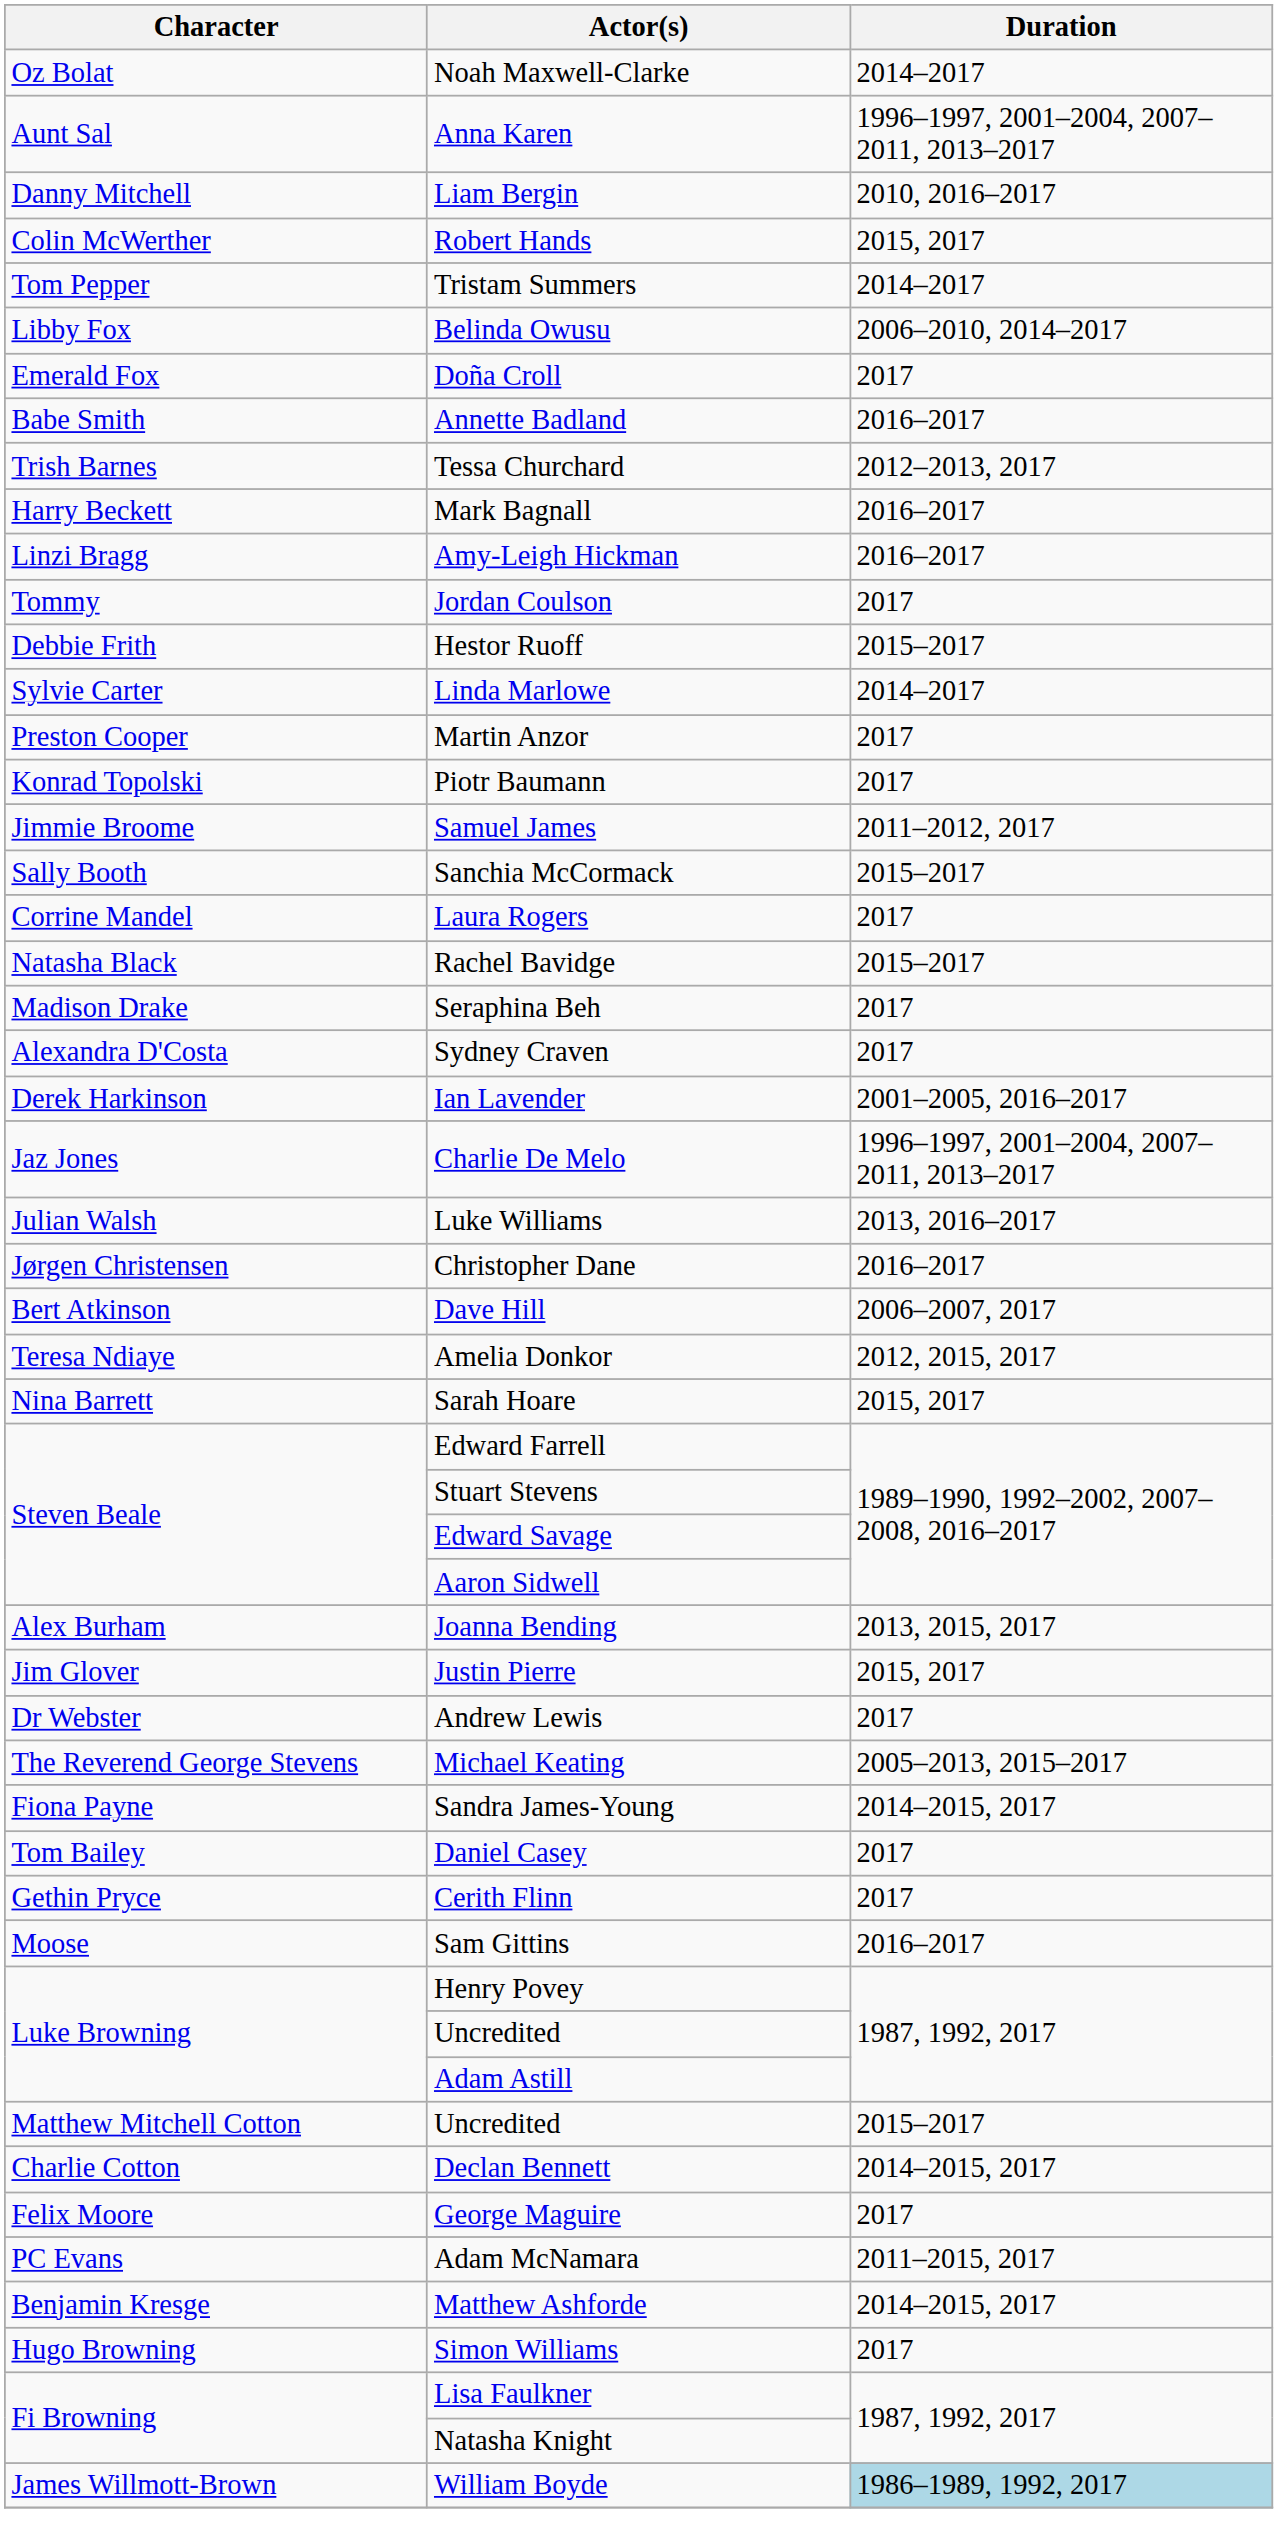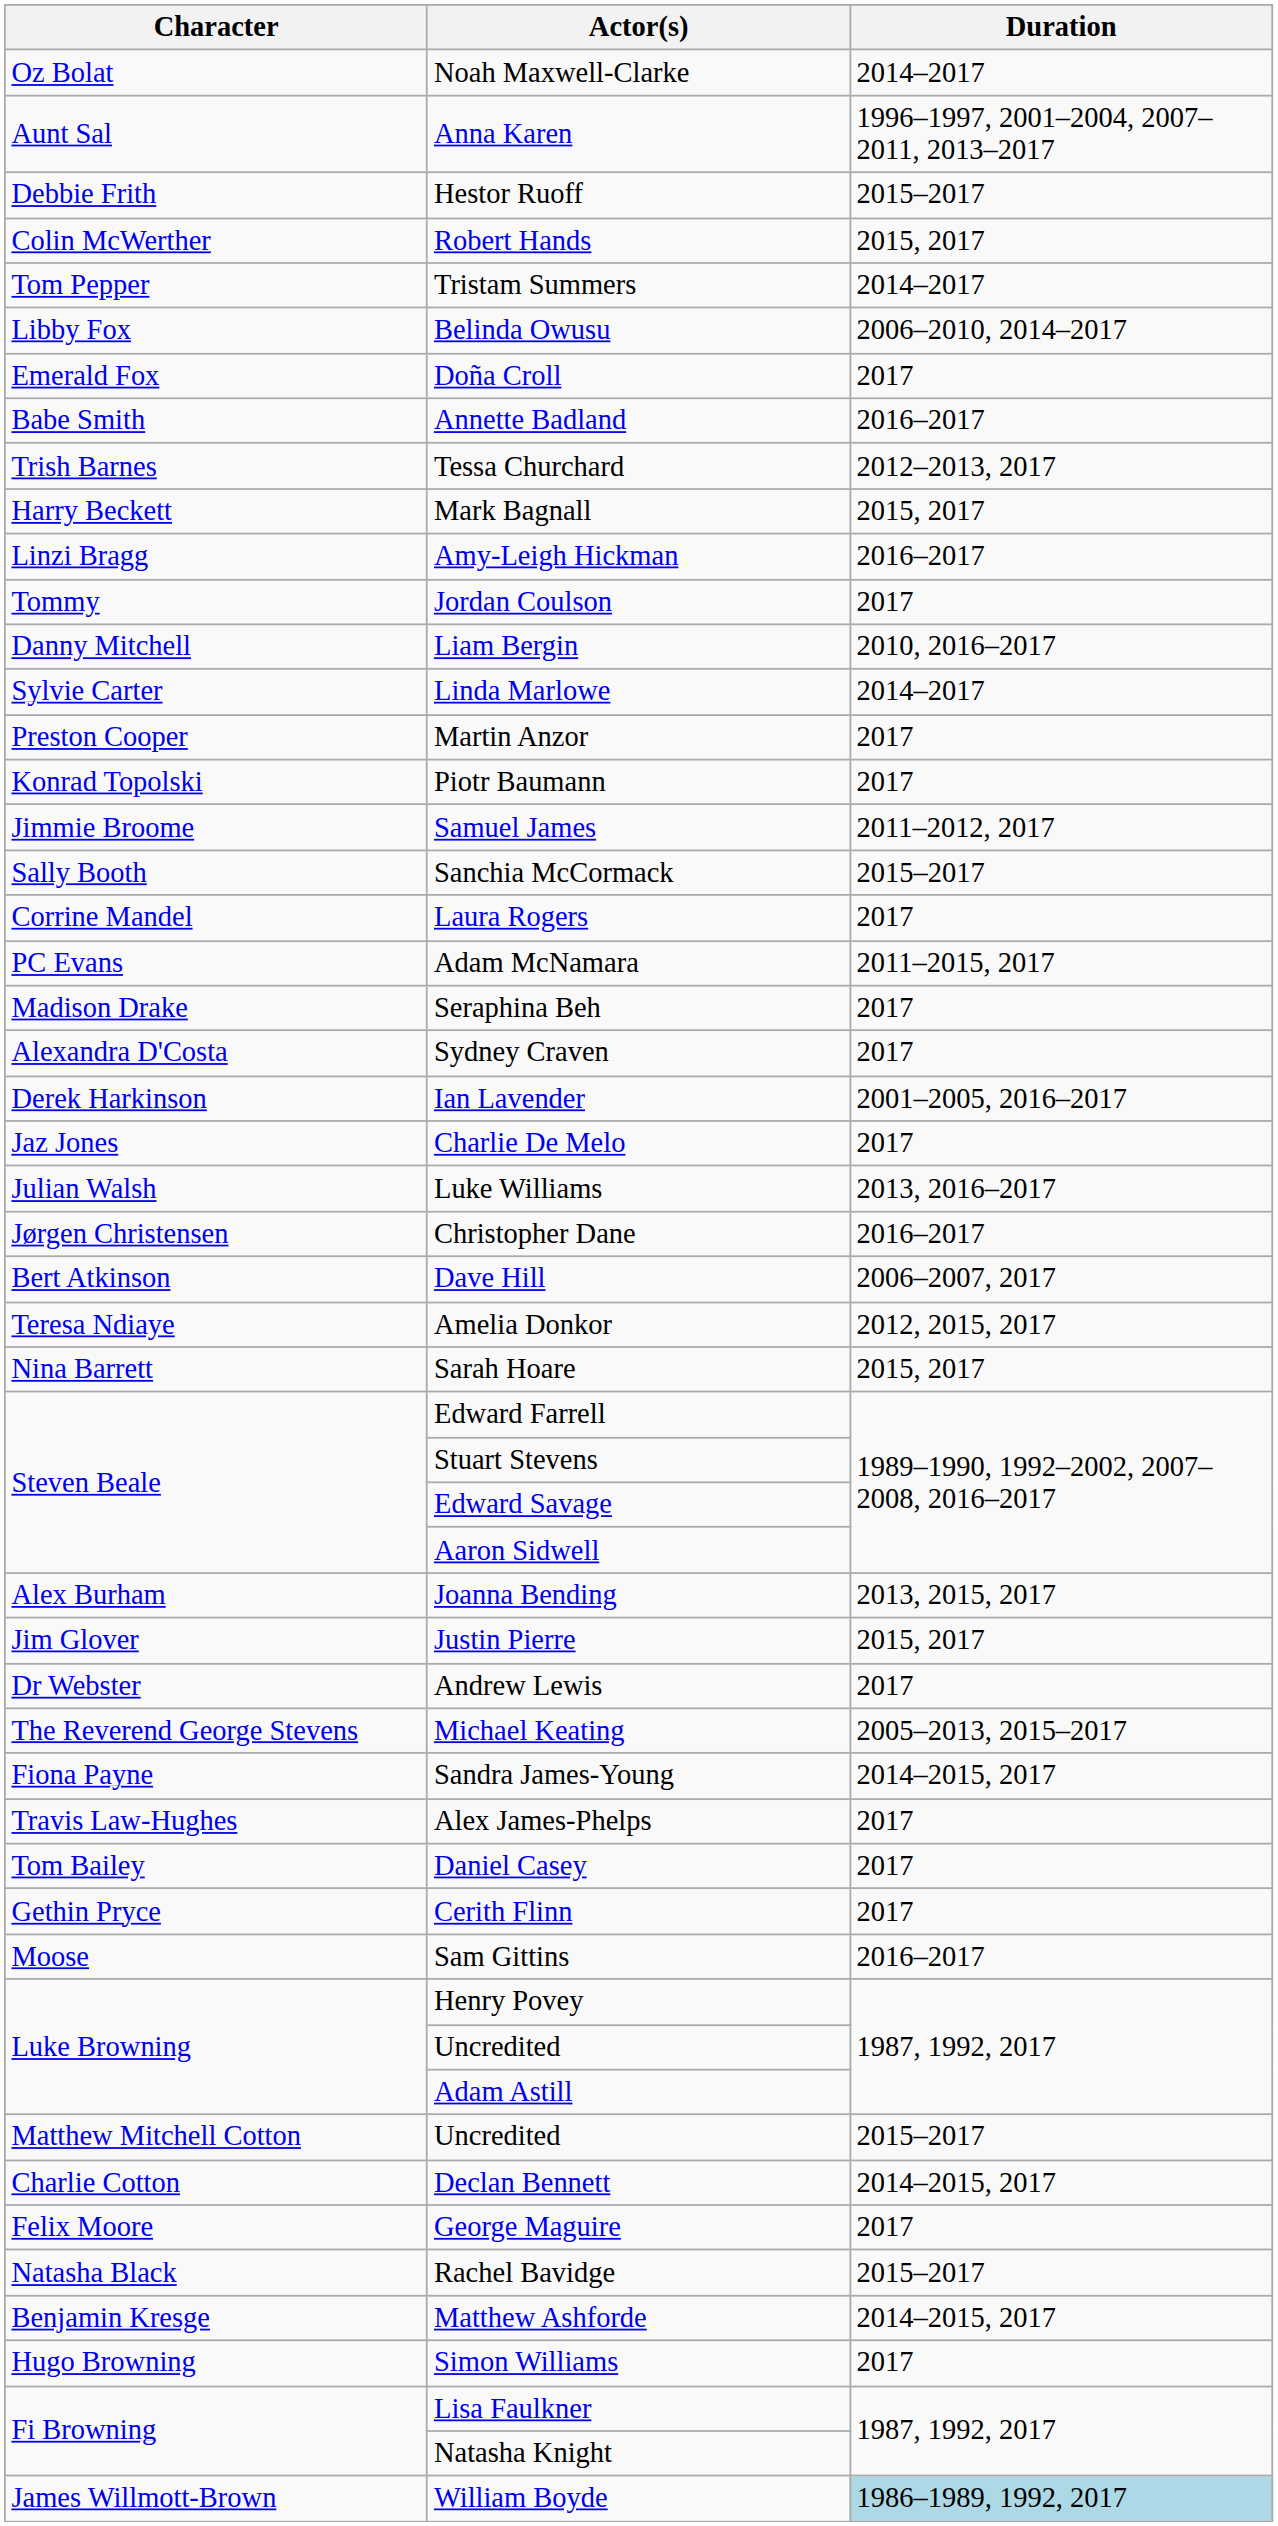 <table class="wikitable">
 <tr>
 <th scope="col" width="230">Character</th>
 <th scope="col" width="230">Actor(s)</th>
 <th scope="col" width="230">Duration</th>
 </tr>
 <tr>
 <td><a href='#'>Oz Bolat</a></td>
 <td>Noah Maxwell-Clarke</td>
 <td>2014–2017</td>
 </tr>
 <tr>
 <td><a href='#'>Aunt Sal</a></td>
 <td><a href='#'>Anna Karen</a></td>
 <td>1996–1997, 2001–2004, 2007–2011, 2013–2017</td>
 </tr>
 <tr>
-<td><a href='#'>Danny Mitchell</a></td>
-<td><a href='#'>Liam Bergin</a></td>
-<td>2010, 2016–2017</td>
+<td><a href='#'>Debbie Frith</a></td>
+<td>Hestor Ruoff</td>
+<td>2015–2017</td>
 </tr>
 <tr>
 <td><a href='#'>Colin McWerther</a></td>
 <td><a href='#'>Robert Hands</a></td>
 <td>2015, 2017</td>
 </tr>
 <tr>
 <td><a href='#'>Tom Pepper</a></td>
 <td>Tristam Summers</td>
 <td>2014–2017</td>
 </tr>
 <tr>
 <td><a href='#'>Libby Fox</a></td>
 <td><a href='#'>Belinda Owusu</a></td>
 <td>2006–2010, 2014–2017</td>
 </tr>
 <tr>
 <td><a href='#'>Emerald Fox</a></td>
 <td><a href='#'>Doña Croll</a></td>
 <td>2017</td>
 </tr>
 <tr>
 <td><a href='#'>Babe Smith</a></td>
 <td><a href='#'>Annette Badland</a></td>
 <td>2016–2017</td>
 </tr>
 <tr>
 <td><a href='#'>Trish Barnes</a></td>
 <td>Tessa Churchard</td>
 <td>2012–2013, 2017</td>
 </tr>
 <tr>
 <td><a href='#'>Harry Beckett</a></td>
 <td>Mark Bagnall</td>
-<td>2016–2017</td>
+<td>2015, 2017</td>
 </tr>
 <tr>
 <td><a href='#'>Linzi Bragg</a></td>
 <td><a href='#'>Amy-Leigh Hickman</a></td>
 <td>2016–2017</td>
 </tr>
 <tr>
 <td><a href='#'>Tommy</a></td>
 <td><a href='#'>Jordan Coulson</a></td>
 <td>2017</td>
 </tr>
 <tr>
-<td><a href='#'>Debbie Frith</a></td>
-<td>Hestor Ruoff</td>
-<td>2015–2017</td>
+<td><a href='#'>Danny Mitchell</a></td>
+<td><a href='#'>Liam Bergin</a></td>
+<td>2010, 2016–2017</td>
 </tr>
 <tr>
 <td><a href='#'>Sylvie Carter</a></td>
 <td><a href='#'>Linda Marlowe</a></td>
 <td>2014–2017</td>
 </tr>
 <tr>
 <td><a href='#'>Preston Cooper</a></td>
 <td>Martin Anzor</td>
 <td>2017</td>
 </tr>
 <tr>
 <td><a href='#'>Konrad Topolski</a></td>
 <td>Piotr Baumann</td>
 <td>2017</td>
 </tr>
 <tr>
 <td><a href='#'>Jimmie Broome</a></td>
 <td><a href='#'>Samuel James</a></td>
 <td>2011–2012, 2017</td>
 </tr>
 <tr>
 <td><a href='#'>Sally Booth</a></td>
 <td>Sanchia McCormack</td>
 <td>2015–2017</td>
 </tr>
 <tr>
 <td><a href='#'>Corrine Mandel</a></td>
 <td><a href='#'>Laura Rogers</a></td>
 <td>2017</td>
 </tr>
 <tr>
-<td><a href='#'>Natasha Black</a></td>
-<td>Rachel Bavidge</td>
-<td>2015–2017</td>
+<td><a href='#'>PC Evans</a></td>
+<td>Adam McNamara</td>
+<td>2011–2015, 2017</td>
 </tr>
 <tr>
 <td><a href='#'>Madison Drake</a></td>
 <td>Seraphina Beh</td>
 <td>2017</td>
 </tr>
 <tr>
 <td><a href='#'>Alexandra D'Costa</a></td>
 <td>Sydney Craven</td>
 <td>2017</td>
 </tr>
 <tr>
 <td><a href='#'>Derek Harkinson</a></td>
 <td><a href='#'>Ian Lavender</a></td>
 <td>2001–2005, 2016–2017</td>
 </tr>
 <tr>
 <td><a href='#'>Jaz Jones</a></td>
 <td><a href='#'>Charlie De Melo</a></td>
-<td>1996–1997, 2001–2004, 2007–2011, 2013–2017</td>
+<td>2017</td>
 </tr>
 <tr>
 <td><a href='#'>Julian Walsh</a></td>
 <td>Luke Williams</td>
 <td>2013, 2016–2017</td>
 </tr>
 <tr>
 <td><a href='#'>Jørgen Christensen</a></td>
 <td>Christopher Dane</td>
 <td>2016–2017</td>
 </tr>
 <tr>
 <td><a href='#'>Bert Atkinson</a></td>
 <td><a href='#'>Dave Hill</a></td>
 <td>2006–2007, 2017</td>
 </tr>
 <tr>
 <td><a href='#'>Teresa Ndiaye</a></td>
 <td>Amelia Donkor</td>
 <td>2012, 2015, 2017</td>
 </tr>
 <tr>
 <td><a href='#'>Nina Barrett</a></td>
 <td>Sarah Hoare</td>
 <td>2015, 2017</td>
 </tr>
 <tr>
 <td rowspan="4"><a href='#'>Steven Beale</a></td>
 <td>Edward Farrell</td>
 <td rowspan="4">1989–1990, 1992–2002, 2007–2008, 2016–2017</td>
 </tr>
 <tr>
 <td>Stuart Stevens</td>
 </tr>
 <tr>
 <td><a href='#'>Edward Savage</a></td>
 </tr>
 <tr>
 <td><a href='#'>Aaron Sidwell</a></td>
 </tr>
 <tr>
 <td><a href='#'>Alex Burham</a></td>
 <td><a href='#'>Joanna Bending</a></td>
 <td>2013, 2015, 2017</td>
 </tr>
 <tr>
 <td><a href='#'>Jim Glover</a></td>
 <td><a href='#'>Justin Pierre</a></td>
 <td>2015, 2017</td>
 </tr>
 <tr>
 <td><a href='#'>Dr Webster</a></td>
 <td>Andrew Lewis</td>
 <td>2017</td>
 </tr>
 <tr>
 <td><a href='#'>The Reverend George Stevens</a></td>
 <td><a href='#'>Michael Keating</a></td>
 <td>2005–2013, 2015–2017</td>
 </tr>
 <tr>
 <td><a href='#'>Fiona Payne</a></td>
 <td>Sandra James-Young</td>
 <td>2014–2015, 2017</td>
 </tr>
 <tr>
+<td><a href='#'>Travis Law-Hughes</a></td>
+<td>Alex James-Phelps</td>
+<td>2017</td>
+</tr>
+<tr>
 <td><a href='#'>Tom Bailey</a></td>
 <td><a href='#'>Daniel Casey</a></td>
 <td>2017</td>
 </tr>
 <tr>
 <td><a href='#'>Gethin Pryce</a></td>
 <td><a href='#'>Cerith Flinn</a></td>
 <td>2017</td>
 </tr>
 <tr>
 <td><a href='#'>Moose</a></td>
 <td>Sam Gittins</td>
 <td>2016–2017</td>
 </tr>
 <tr>
 <td rowspan="3"><a href='#'>Luke Browning</a></td>
 <td>Henry Povey</td>
 <td rowspan="3">1987, 1992, 2017</td>
 </tr>
 <tr>
 <td>Uncredited</td>
 </tr>
 <tr>
 <td><a href='#'>Adam Astill</a></td>
 </tr>
 <tr>
 <td><a href='#'>Matthew Mitchell Cotton</a></td>
 <td>Uncredited</td>
 <td>2015–2017</td>
 </tr>
 <tr>
 <td><a href='#'>Charlie Cotton</a></td>
 <td><a href='#'>Declan Bennett</a></td>
 <td>2014–2015, 2017</td>
 </tr>
 <tr>
 <td><a href='#'>Felix Moore</a></td>
 <td><a href='#'>George Maguire</a></td>
 <td>2017</td>
 </tr>
 <tr>
-<td><a href='#'>PC Evans</a></td>
-<td>Adam McNamara</td>
-<td>2011–2015, 2017</td>
+<td><a href='#'>Natasha Black</a></td>
+<td>Rachel Bavidge</td>
+<td>2015–2017</td>
 </tr>
 <tr>
 <td><a href='#'>Benjamin Kresge</a></td>
 <td><a href='#'>Matthew Ashforde</a></td>
 <td>2014–2015, 2017</td>
 </tr>
 <tr>
 <td><a href='#'>Hugo Browning</a></td>
 <td><a href='#'>Simon Williams</a></td>
 <td>2017</td>
 </tr>
 <tr>
 <td rowspan="2"><a href='#'>Fi Browning</a></td>
 <td><a href='#'>Lisa Faulkner</a></td>
 <td rowspan="2">1987, 1992, 2017</td>
 </tr>
 <tr>
 <td>Natasha Knight</td>
 </tr>
 <tr>
 <td><a href='#'>James Willmott-Brown</a></td>
 <td><a href='#'>William Boyde</a></td>
 <td style="background: lightblue;">1986–1989, 1992, 2017</td>
 </tr>
 <tr>
 </tr>
 </table>
